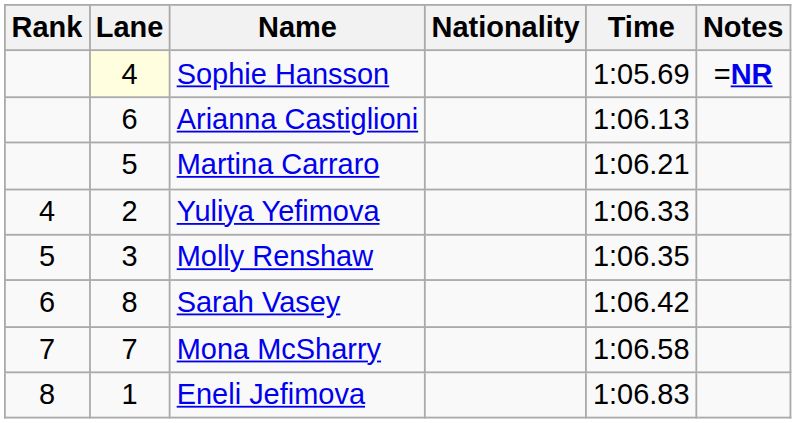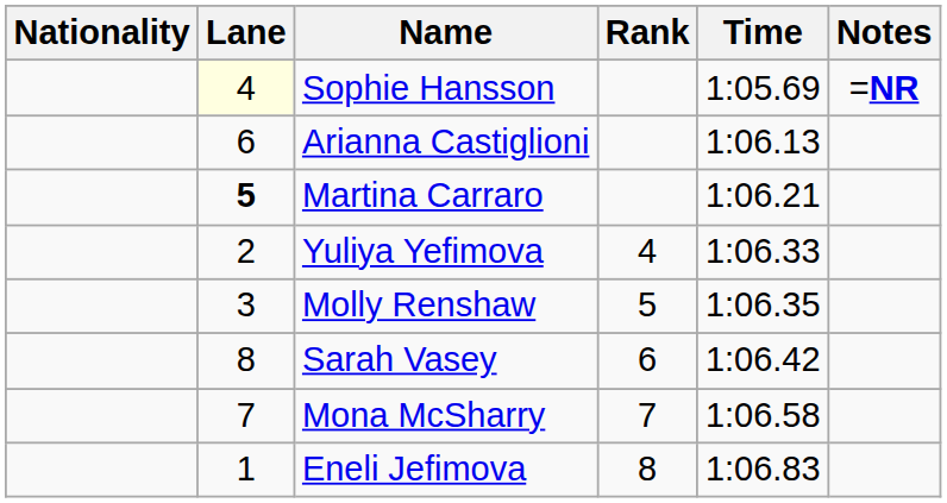 <table class="wikitable sortable" style="text-align:center">
 <tr>
-<th>Rank</th>
+<th>Nationality</th>
 <th>Lane</th>
 <th>Name</th>
-<th>Nationality</th>
+<th>Rank</th>
 <th>Time</th>
 <th>Notes</th>
 </tr>
 <tr>
-<td></td>
+<td align=left></td>
 <td style="background: lightyellow;">4</td>
 <td align=left><a href='#'>Sophie Hansson</a></td>
-<td align=left></td>
+<td></td>
 <td>1:05.69</td>
 <td>=<strong><a href='#'>NR</a></strong></td>
 </tr>
 <tr>
-<td></td>
+<td align=left></td>
 <td>6</td>
 <td align=left><a href='#'>Arianna Castiglioni</a></td>
-<td align=left></td>
+<td></td>
 <td>1:06.13</td>
 <td></td>
 </tr>
 <tr>
+<td align=left></td>
+<td><strong>5</strong></td>
+<td align=left><a href='#'>Martina Carraro</a></td>
 <td></td>
-<td>5</td>
-<td align=left><a href='#'>Martina Carraro</a></td>
-<td align=left></td>
 <td>1:06.21</td>
 <td></td>
 </tr>
 <tr>
-<td>4</td>
+<td align=left></td>
 <td>2</td>
 <td align=left><a href='#'>Yuliya Yefimova</a></td>
-<td align=left></td>
+<td>4</td>
 <td>1:06.33</td>
 <td></td>
 </tr>
 <tr>
-<td>5</td>
+<td align=left></td>
 <td>3</td>
 <td align=left><a href='#'>Molly Renshaw</a></td>
-<td align=left></td>
+<td>5</td>
 <td>1:06.35</td>
 <td></td>
 </tr>
 <tr>
-<td>6</td>
+<td align=left></td>
 <td>8</td>
 <td align=left><a href='#'>Sarah Vasey</a></td>
-<td align=left></td>
+<td>6</td>
 <td>1:06.42</td>
 <td></td>
 </tr>
 <tr>
-<td>7</td>
+<td align=left></td>
 <td>7</td>
 <td align=left><a href='#'>Mona McSharry</a></td>
-<td align=left></td>
+<td>7</td>
 <td>1:06.58</td>
 <td></td>
 </tr>
 <tr>
-<td>8</td>
+<td align=left></td>
 <td>1</td>
 <td align=left><a href='#'>Eneli Jefimova</a></td>
-<td align=left></td>
+<td>8</td>
 <td>1:06.83</td>
 <td></td>
 </tr>
 </table>
